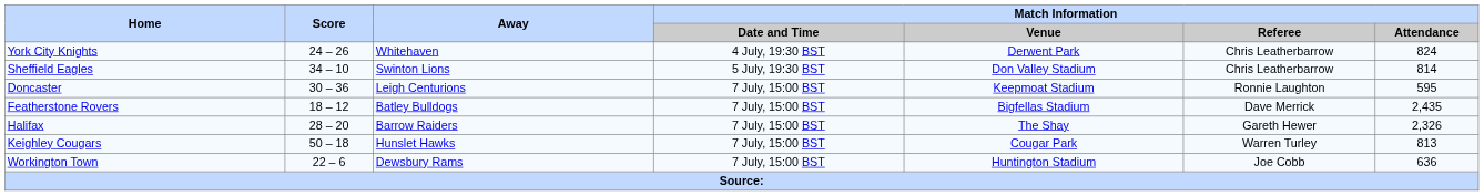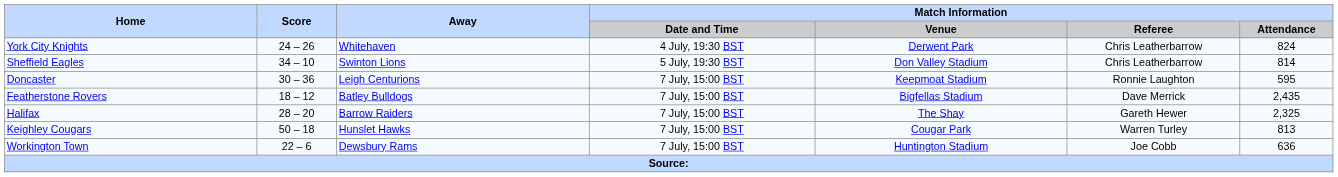 <table border="1" cellpadding="3" cellspacing="0" style="border-collapse:collapse; text-align:center; width:100%;">
 <tr style="background:#c1d8ff;">
 <th rowspan="2" style="width:19%;">Home</th>
 <th rowspan="2" style="width:6%;">Score</th>
 <th rowspan="2" style="width:19%;">Away</th>
 <th colspan=6>Match Information</th>
 </tr>
 <tr style="background:#ccc;">
 <th width=17%>Date and Time</th>
 <th width=19%>Venue</th>
 <th width=13%>Referee</th>
 <th width=7%>Attendance</th>
 </tr>
 <tr style="background:#f5faff;">
 <td align=left> <a href='#'>York City Knights</a></td>
 <td>24 – 26</td>
 <td align=left> <a href='#'>Whitehaven</a></td>
 <td>4 July, 19:30 <a href='#'>BST</a></td>
 <td><a href='#'>Derwent Park</a></td>
 <td>Chris Leatherbarrow</td>
 <td>824</td>
 </tr>
 <tr style="background:#f5faff;">
 <td align=left> <a href='#'>Sheffield Eagles</a></td>
 <td>34 – 10</td>
 <td align=left> <a href='#'>Swinton Lions</a></td>
 <td>5 July, 19:30 <a href='#'>BST</a></td>
 <td><a href='#'>Don Valley Stadium</a></td>
 <td>Chris Leatherbarrow</td>
 <td>814</td>
 </tr>
 <tr style="background:#f5faff;">
 <td align=left> <a href='#'>Doncaster</a></td>
 <td>30 – 36</td>
 <td align=left> <a href='#'>Leigh Centurions</a></td>
 <td>7 July, 15:00 <a href='#'>BST</a></td>
 <td><a href='#'>Keepmoat Stadium</a></td>
 <td>Ronnie Laughton</td>
 <td>595</td>
 </tr>
 <tr style="background:#f5faff;">
 <td align=left> <a href='#'>Featherstone Rovers</a></td>
 <td>18 – 12</td>
 <td align=left> <a href='#'>Batley Bulldogs</a></td>
 <td>7 July, 15:00 <a href='#'>BST</a></td>
 <td><a href='#'>Bigfellas Stadium</a></td>
 <td>Dave Merrick</td>
 <td>2,435</td>
 </tr>
 <tr style="background:#f5faff;">
 <td align=left> <a href='#'>Halifax</a></td>
 <td>28 – 20</td>
 <td align=left> <a href='#'>Barrow Raiders</a></td>
 <td>7 July, 15:00 <a href='#'>BST</a></td>
 <td><a href='#'>The Shay</a></td>
 <td>Gareth Hewer</td>
-<td>2,326</td>
+<td>2,325</td>
 </tr>
 <tr style="background:#f5faff;">
 <td align=left> <a href='#'>Keighley Cougars</a></td>
 <td>50 – 18</td>
 <td align=left> <a href='#'>Hunslet Hawks</a></td>
 <td>7 July, 15:00 <a href='#'>BST</a></td>
 <td><a href='#'>Cougar Park</a></td>
 <td>Warren Turley</td>
 <td>813</td>
 </tr>
 <tr style="background:#f5faff;">
 <td align=left> <a href='#'>Workington Town</a></td>
 <td>22 – 6</td>
 <td align=left> <a href='#'>Dewsbury Rams</a></td>
 <td>7 July, 15:00 <a href='#'>BST</a></td>
 <td><a href='#'>Huntington Stadium</a></td>
 <td>Joe Cobb</td>
 <td>636</td>
 </tr>
 <tr style="background:#c1d8ff;">
 <th colspan=12>Source:</th>
 </tr>
 </table>
